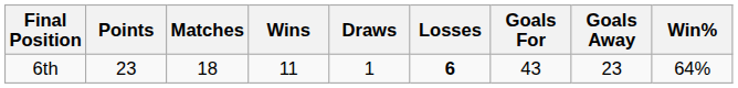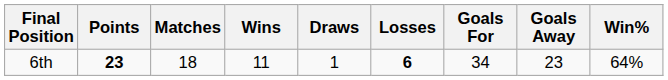 <table class="wikitable" style="font-size: 95%; text-align: center;">
 <tr>
 <th width=60>Final Position</th>
 <th width=60>Points</th>
 <th width=60>Matches</th>
 <th width=60>Wins</th>
 <th width=60>Draws</th>
 <th width=60>Losses</th>
 <th width=60>Goals For</th>
 <th width=60>Goals Away</th>
 <th width=60>Win%</th>
 </tr>
 <tr>
 <td>6th</td>
-<td>23</td>
+<td><strong>23</strong></td>
 <td>18</td>
 <td>11</td>
 <td>1</td>
 <td><strong>6</strong></td>
-<td>43</td>
+<td>34</td>
 <td>23</td>
 <td>64%</td>
 </tr>
 </table>
